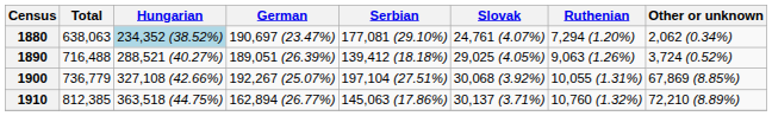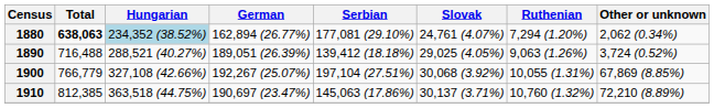 <table class="wikitable">
 <tr>
 <th>Census</th>
 <th>Total</th>
 <th><a href='#'>Hungarian</a></th>
 <th><a href='#'>German</a></th>
 <th><a href='#'>Serbian</a></th>
 <th><a href='#'>Slovak</a></th>
 <th><a href='#'>Ruthenian</a></th>
 <th>Other or unknown</th>
 </tr>
 <tr>
 <th>1880</th>
-<td>638,063</td>
+<td><strong>638,063</strong></td>
 <td style="background: lightblue;">234,352 <em>(38.52%)</em></td>
-<td>190,697 <em>(23.47%)</em></td>
+<td>162,894 <em>(26.77%)</em></td>
 <td>177,081 <em>(29.10%)</em></td>
 <td>24,761 <em>(4.07%)</em></td>
 <td>7,294 <em>(1.20%)</em></td>
 <td>2,062 <em>(0.34%)</em></td>
 </tr>
 <tr>
 <th>1890</th>
 <td>716,488</td>
 <td>288,521 <em>(40.27%)</em></td>
 <td>189,051 <em>(26.39%)</em></td>
 <td>139,412 <em>(18.18%)</em></td>
 <td>29,025 <em>(4.05%)</em></td>
 <td>9,063 <em>(1.26%)</em></td>
 <td>3,724 <em>(0.52%)</em></td>
 </tr>
 <tr>
 <th>1900</th>
-<td>736,779</td>
+<td>766,779</td>
 <td>327,108 <em>(42.66%)</em></td>
 <td>192,267 <em>(25.07%)</em></td>
 <td>197,104 <em>(27.51%)</em></td>
 <td>30,068 <em>(3.92%)</em></td>
 <td>10,055 <em>(1.31%)</em></td>
 <td>67,869 <em>(8.85%)</em></td>
 </tr>
 <tr>
 <th>1910</th>
 <td>812,385</td>
 <td>363,518 <em>(44.75%)</em></td>
-<td>162,894 <em>(26.77%)</em></td>
+<td>190,697 <em>(23.47%)</em></td>
 <td>145,063 <em>(17.86%)</em></td>
 <td>30,137 <em>(3.71%)</em></td>
 <td>10,760 <em>(1.32%)</em></td>
 <td>72,210 <em>(8.89%)</em></td>
 </tr>
 <tr>
 </tr>
 </table>
